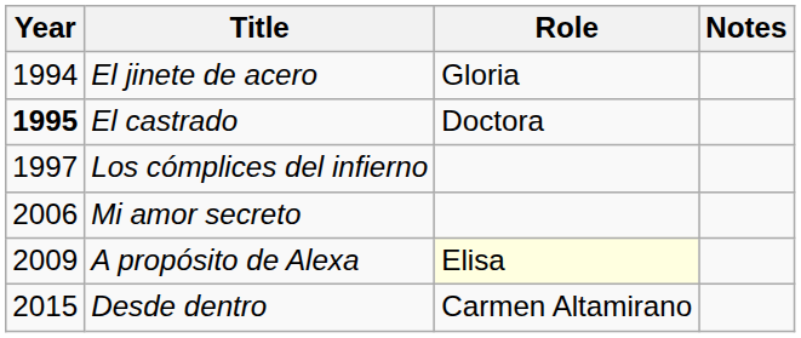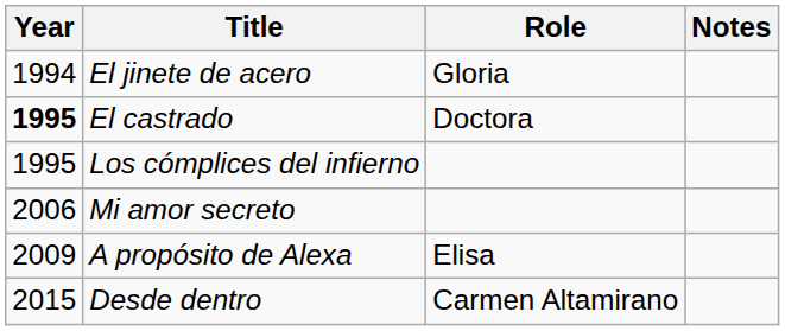 <table class="wikitable sortable">
 <tr>
 <th>Year</th>
 <th>Title</th>
 <th>Role</th>
 <th>Notes</th>
 </tr>
 <tr>
 <td>1994</td>
 <td><em>El jinete de acero</em></td>
 <td>Gloria</td>
 <td></td>
 </tr>
 <tr>
 <td><strong>1995</strong></td>
 <td><em>El castrado</em></td>
 <td>Doctora</td>
 <td></td>
 </tr>
 <tr>
-<td>1997</td>
+<td>1995</td>
 <td><em>Los cómplices del infierno</em></td>
 <td></td>
 <td></td>
 </tr>
 <tr>
 <td>2006</td>
 <td><em>Mi amor secreto</em></td>
 <td></td>
 <td></td>
 </tr>
 <tr>
 <td>2009</td>
 <td><em>A propósito de Alexa</em></td>
-<td style="background: lightyellow;">Elisa</td>
+<td>Elisa</td>
 <td></td>
 </tr>
 <tr>
 <td>2015</td>
 <td><em>Desde dentro</em></td>
 <td>Carmen Altamirano</td>
 <td></td>
 </tr>
 </table>
